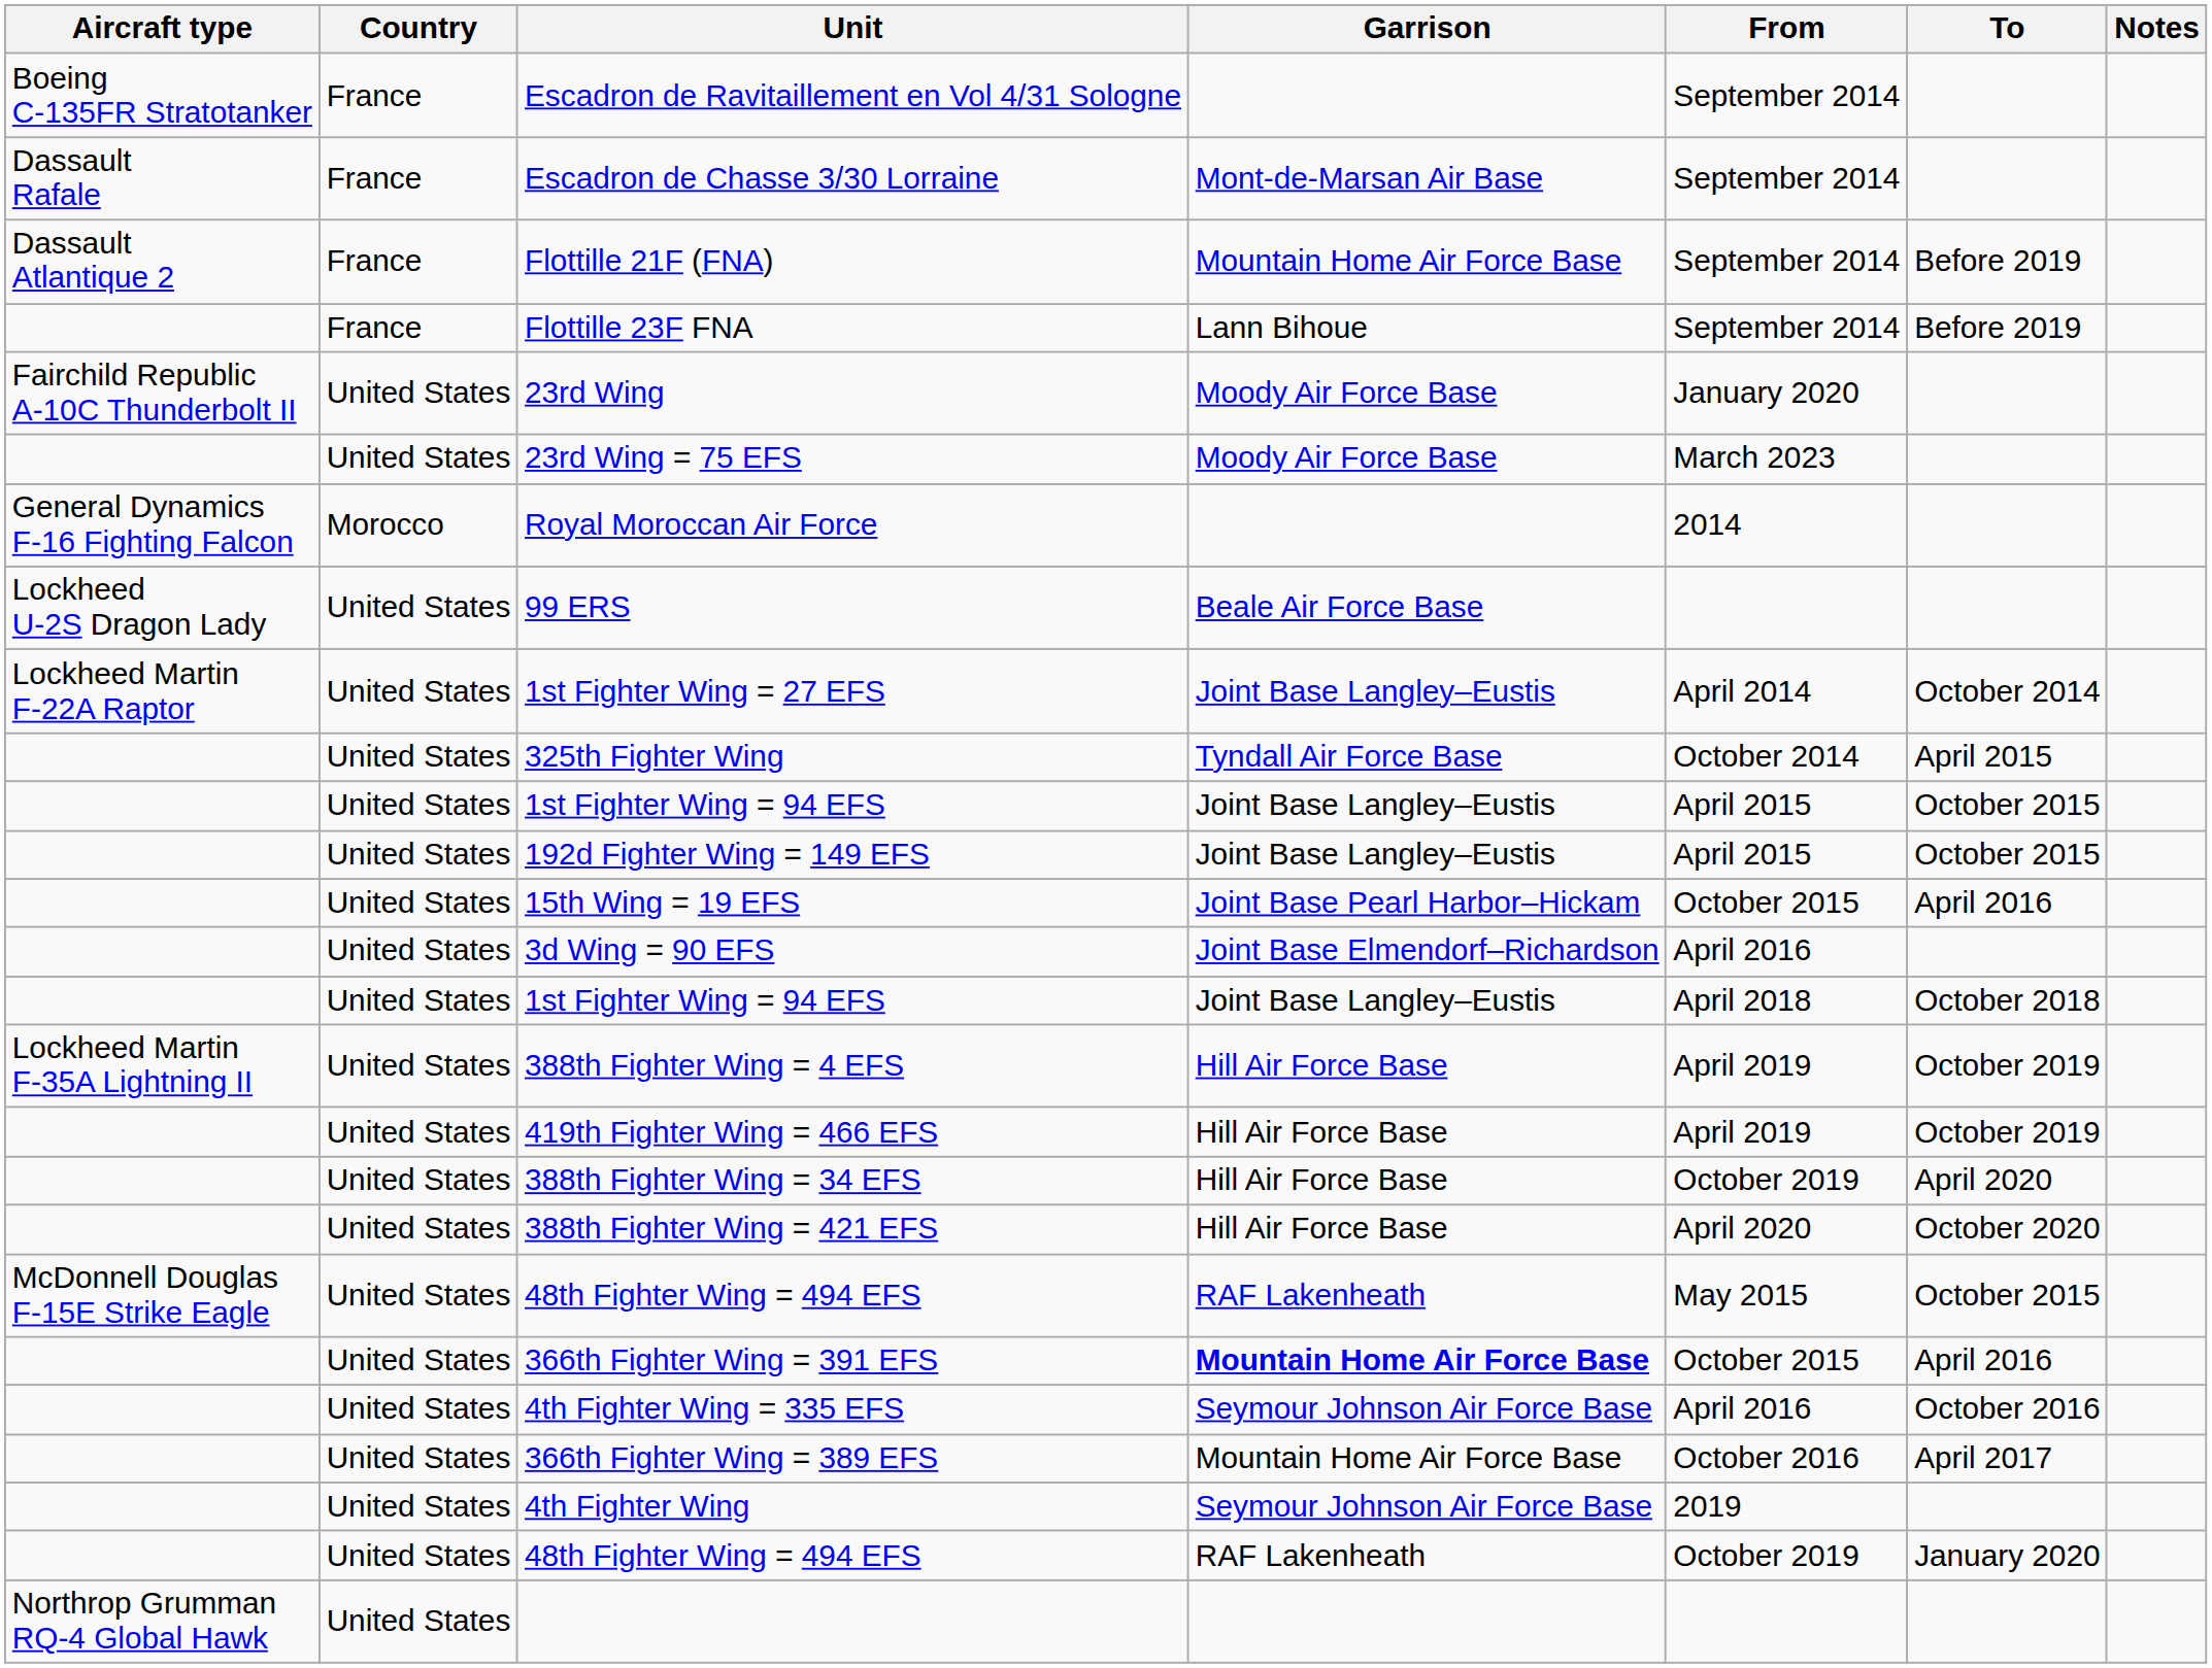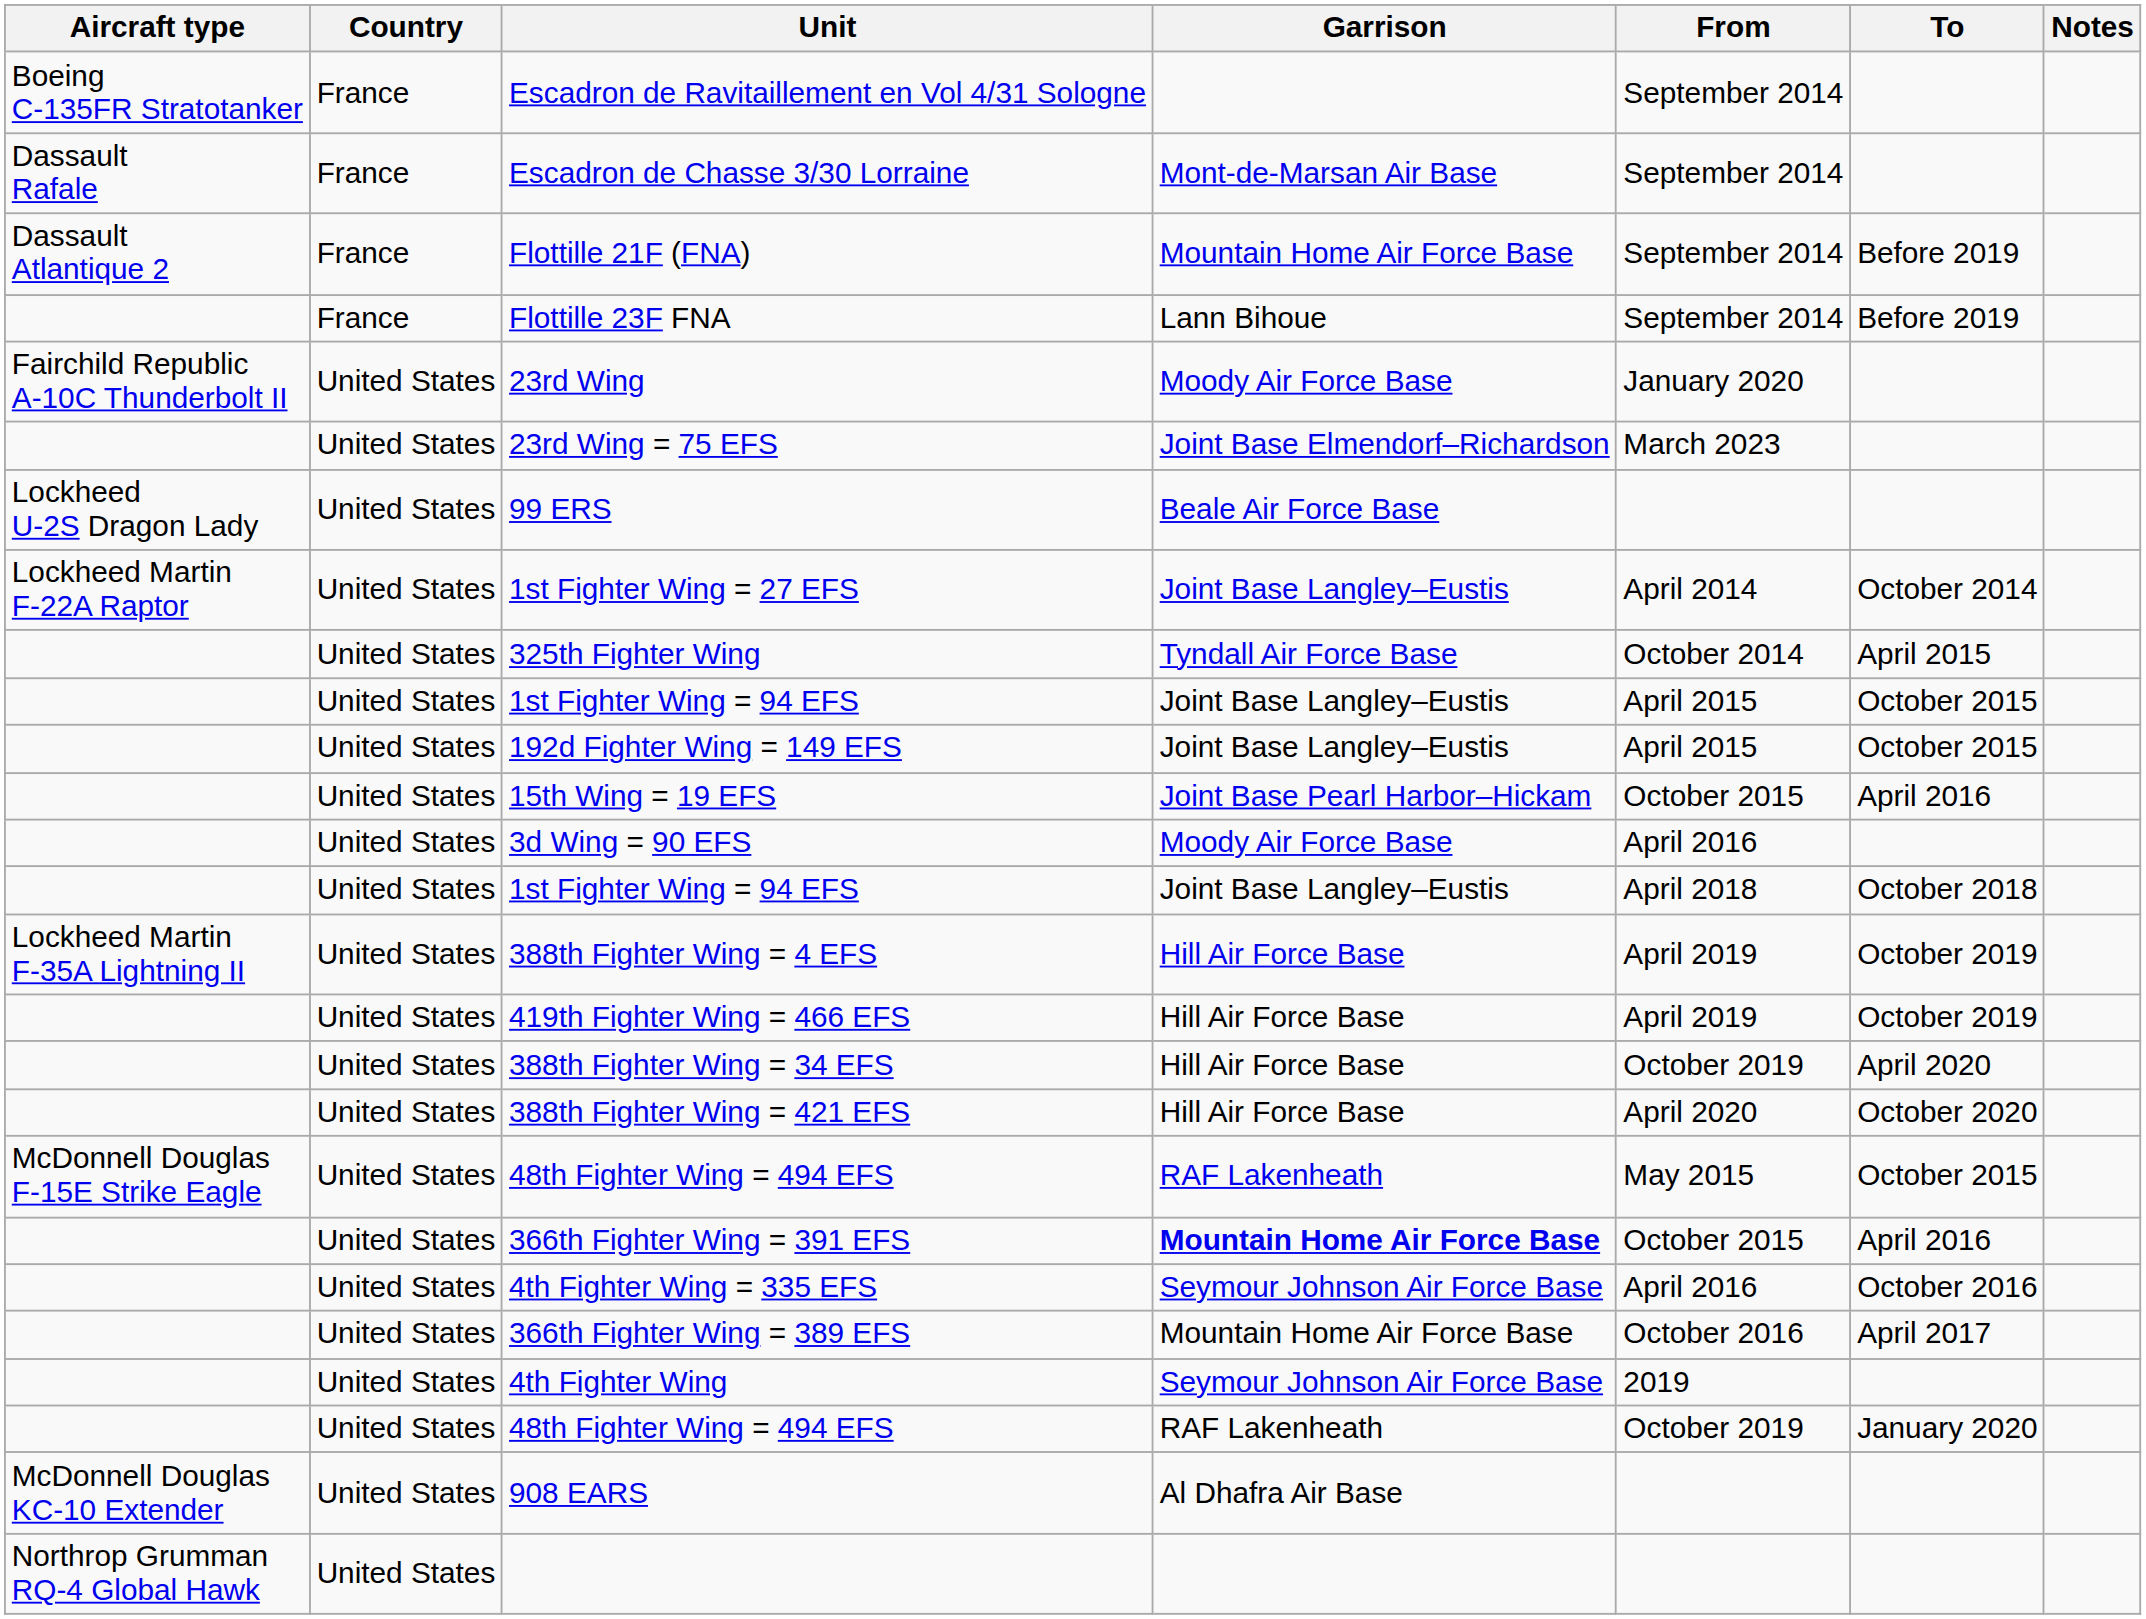 <table class="wikitable">
 <tr>
 <th>Aircraft type</th>
 <th>Country</th>
 <th>Unit</th>
 <th>Garrison</th>
 <th>From</th>
 <th>To</th>
 <th>Notes</th>
 </tr>
 <tr>
 <td>Boeing<br><a href='#'>C-135FR Stratotanker</a></td>
 <td>France</td>
 <td><a href='#'>Escadron de Ravitaillement en Vol 4/31 Sologne</a></td>
 <td></td>
 <td>September 2014</td>
 <td></td>
 <td></td>
 </tr>
 <tr>
 <td>Dassault<br><a href='#'>Rafale</a></td>
 <td>France</td>
 <td><a href='#'>Escadron de Chasse 3/30 Lorraine</a></td>
 <td><a href='#'>Mont-de-Marsan Air Base</a></td>
 <td>September 2014</td>
 <td></td>
 <td></td>
 </tr>
 <tr>
 <td>Dassault<br><a href='#'>Atlantique 2</a></td>
 <td>France</td>
 <td><a href='#'>Flottille 21F</a> (<a href='#'>FNA</a>)</td>
 <td><a href='#'>Mountain Home Air Force Base</a></td>
 <td>September 2014</td>
 <td>Before 2019</td>
 <td></td>
 </tr>
 <tr>
 <td></td>
 <td>France</td>
 <td><a href='#'>Flottille 23F</a> FNA</td>
 <td>Lann Bihoue</td>
 <td>September 2014</td>
 <td>Before 2019</td>
 <td></td>
 </tr>
 <tr>
 <td>Fairchild Republic<br><a href='#'>A-10C Thunderbolt II</a></td>
 <td>United States</td>
 <td><a href='#'>23rd Wing</a></td>
 <td><a href='#'>Moody Air Force Base</a></td>
 <td>January 2020</td>
 <td></td>
 <td></td>
 </tr>
 <tr>
 <td></td>
 <td>United States</td>
 <td><a href='#'>23rd Wing</a> = <a href='#'>75 EFS</a></td>
-<td><a href='#'>Moody Air Force Base</a></td>
+<td><a href='#'>Joint Base Elmendorf–Richardson</a></td>
 <td>March 2023</td>
-<td></td>
-<td></td>
-</tr>
-<tr>
-<td>General Dynamics<br><a href='#'>F-16 Fighting Falcon</a></td>
-<td>Morocco</td>
-<td><a href='#'>Royal Moroccan Air Force</a></td>
-<td></td>
-<td>2014</td>
 <td></td>
 <td></td>
 </tr>
 <tr>
 <td>Lockheed<br><a href='#'>U-2S</a> Dragon Lady</td>
 <td>United States</td>
 <td><a href='#'>99 ERS</a></td>
 <td><a href='#'>Beale Air Force Base</a></td>
 <td></td>
 <td></td>
 <td></td>
 </tr>
 <tr>
 <td>Lockheed Martin<br><a href='#'>F-22A Raptor</a></td>
 <td>United States</td>
 <td><a href='#'>1st Fighter Wing</a> = <a href='#'>27 EFS</a></td>
 <td><a href='#'>Joint Base Langley–Eustis</a></td>
 <td>April 2014</td>
 <td>October 2014</td>
 <td></td>
 </tr>
 <tr>
 <td></td>
 <td>United States</td>
 <td><a href='#'>325th Fighter Wing</a></td>
 <td><a href='#'>Tyndall Air Force Base</a></td>
 <td>October 2014</td>
 <td>April 2015</td>
 <td></td>
 </tr>
 <tr>
 <td></td>
 <td>United States</td>
 <td><a href='#'>1st Fighter Wing</a> = <a href='#'>94 EFS</a></td>
 <td>Joint Base Langley–Eustis</td>
 <td>April 2015</td>
 <td>October 2015</td>
 <td></td>
 </tr>
 <tr>
 <td></td>
 <td>United States</td>
 <td><a href='#'>192d Fighter Wing</a> = <a href='#'>149 EFS</a></td>
 <td>Joint Base Langley–Eustis</td>
 <td>April 2015</td>
 <td>October 2015</td>
 <td></td>
 </tr>
 <tr>
 <td></td>
 <td>United States</td>
 <td><a href='#'>15th Wing</a> = <a href='#'>19 EFS</a></td>
 <td><a href='#'>Joint Base Pearl Harbor–Hickam</a></td>
 <td>October 2015</td>
 <td>April 2016</td>
 <td></td>
 </tr>
 <tr>
 <td></td>
 <td>United States</td>
 <td><a href='#'>3d Wing</a> = <a href='#'>90 EFS</a></td>
-<td><a href='#'>Joint Base Elmendorf–Richardson</a></td>
+<td><a href='#'>Moody Air Force Base</a></td>
 <td>April 2016</td>
 <td></td>
 <td></td>
 </tr>
 <tr>
 <td></td>
 <td>United States</td>
 <td><a href='#'>1st Fighter Wing</a> = <a href='#'>94 EFS</a></td>
 <td>Joint Base Langley–Eustis</td>
 <td>April 2018</td>
 <td>October 2018</td>
 <td></td>
 </tr>
 <tr>
 <td>Lockheed Martin<br><a href='#'>F-35A Lightning II</a></td>
 <td>United States</td>
 <td><a href='#'>388th Fighter Wing</a> = <a href='#'>4 EFS</a></td>
 <td><a href='#'>Hill Air Force Base</a></td>
 <td>April 2019</td>
 <td>October 2019</td>
 <td></td>
 </tr>
 <tr>
 <td></td>
 <td>United States</td>
 <td><a href='#'>419th Fighter Wing</a> = <a href='#'>466 EFS</a></td>
 <td>Hill Air Force Base</td>
 <td>April 2019</td>
 <td>October 2019</td>
 <td></td>
 </tr>
 <tr>
 <td></td>
 <td>United States</td>
 <td><a href='#'>388th Fighter Wing</a> = <a href='#'>34 EFS</a></td>
 <td>Hill Air Force Base</td>
 <td>October 2019</td>
 <td>April 2020</td>
 <td></td>
 </tr>
 <tr>
 <td></td>
 <td>United States</td>
 <td><a href='#'>388th Fighter Wing</a> = <a href='#'>421 EFS</a></td>
 <td>Hill Air Force Base</td>
 <td>April 2020</td>
 <td>October 2020</td>
 <td></td>
 </tr>
 <tr>
 <td>McDonnell Douglas<br><a href='#'>F-15E Strike Eagle</a></td>
 <td>United States</td>
 <td><a href='#'>48th Fighter Wing</a> = <a href='#'>494 EFS</a></td>
 <td><a href='#'>RAF Lakenheath</a></td>
 <td>May 2015</td>
 <td>October 2015</td>
 <td></td>
 </tr>
 <tr>
 <td></td>
 <td>United States</td>
 <td><a href='#'>366th Fighter Wing</a> = <a href='#'>391 EFS</a></td>
 <td><strong><a href='#'>Mountain Home Air Force Base</a></strong></td>
 <td>October 2015</td>
 <td>April 2016</td>
 <td></td>
 </tr>
 <tr>
 <td></td>
 <td>United States</td>
 <td><a href='#'>4th Fighter Wing</a> = <a href='#'>335 EFS</a></td>
 <td><a href='#'>Seymour Johnson Air Force Base</a></td>
 <td>April 2016</td>
 <td>October 2016</td>
 <td></td>
 </tr>
 <tr>
 <td></td>
 <td>United States</td>
 <td><a href='#'>366th Fighter Wing</a> = <a href='#'>389 EFS</a></td>
 <td>Mountain Home Air Force Base</td>
 <td>October 2016</td>
 <td>April 2017</td>
 <td></td>
 </tr>
 <tr>
 <td></td>
 <td>United States</td>
 <td><a href='#'>4th Fighter Wing</a></td>
 <td><a href='#'>Seymour Johnson Air Force Base</a></td>
 <td>2019</td>
 <td></td>
 <td></td>
 </tr>
 <tr>
 <td></td>
 <td>United States</td>
 <td><a href='#'>48th Fighter Wing</a> = <a href='#'>494 EFS</a></td>
 <td>RAF Lakenheath</td>
 <td>October 2019</td>
 <td>January 2020</td>
 <td></td>
 </tr>
 <tr>
+<td>McDonnell Douglas<br><a href='#'>KC-10 Extender</a></td>
+<td>United States</td>
+<td><a href='#'>908 EARS</a></td>
+<td>Al Dhafra Air Base</td>
+<td></td>
+<td></td>
+<td></td>
+</tr>
+<tr>
 <td>Northrop Grumman<br><a href='#'>RQ-4 Global Hawk</a></td>
 <td>United States</td>
 <td></td>
 <td></td>
 <td></td>
 <td></td>
 <td></td>
 </tr>
 </table>
